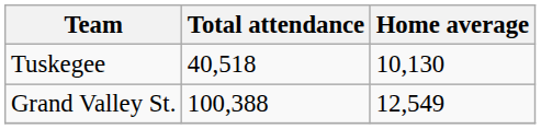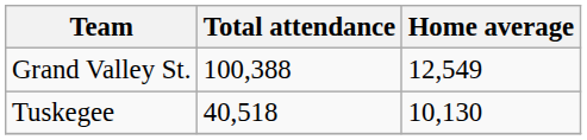 <table class="wikitable">
 <tr>
 <th>Team</th>
 <th>Total attendance</th>
 <th>Home average</th>
 </tr>
 <tr>
+<td>Grand Valley St.</td>
+<td>100,388</td>
+<td>12,549</td>
+</tr>
+<tr>
 <td>Tuskegee</td>
 <td>40,518</td>
 <td>10,130</td>
 </tr>
 <tr>
-<td>Grand Valley St.</td>
-<td>100,388</td>
-<td>12,549</td>
-</tr>
-<tr>
 </tr>
 </table>
